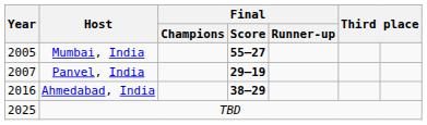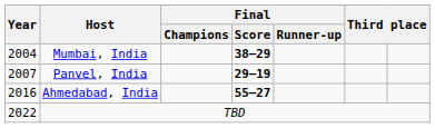 <table class="wikitable" style="text-align: center;">
 <tr>
 <th rowspan=2>Year</th>
 <th rowspan=2>Host</th>
 <th colspan=3>Final</th>
 <th colspan=2 rowspan=2>Third place</th>
 </tr>
 <tr>
 <th>Champions</th>
 <th>Score</th>
 <th>Runner-up</th>
 </tr>
 <tr>
-<td>2005<br></td>
+<td>2004<br></td>
 <td> <a href='#'>Mumbai</a>, <a href='#'>India</a></td>
 <td></td>
-<td><strong>55–27</strong></td>
+<td><strong>38–29</strong></td>
 <td></td>
 <td></td>
 <td></td>
 </tr>
 <tr>
 <td>2007<br></td>
 <td> <a href='#'>Panvel</a>, <a href='#'>India</a></td>
 <td></td>
 <td><strong>29–19</strong></td>
 <td></td>
 <td></td>
 <td></td>
 </tr>
 <tr>
 <td>2016<br></td>
 <td> <a href='#'>Ahmedabad</a>, <a href='#'>India</a></td>
 <td></td>
-<td><strong>38–29</strong></td>
+<td><strong>55–27</strong></td>
 <td></td>
 <td></td>
 <td></td>
 </tr>
 <tr>
-<td>2025<br></td>
+<td>2022<br></td>
 <td colspan=7><em>TBD</em></td>
 </tr>
 </table>
